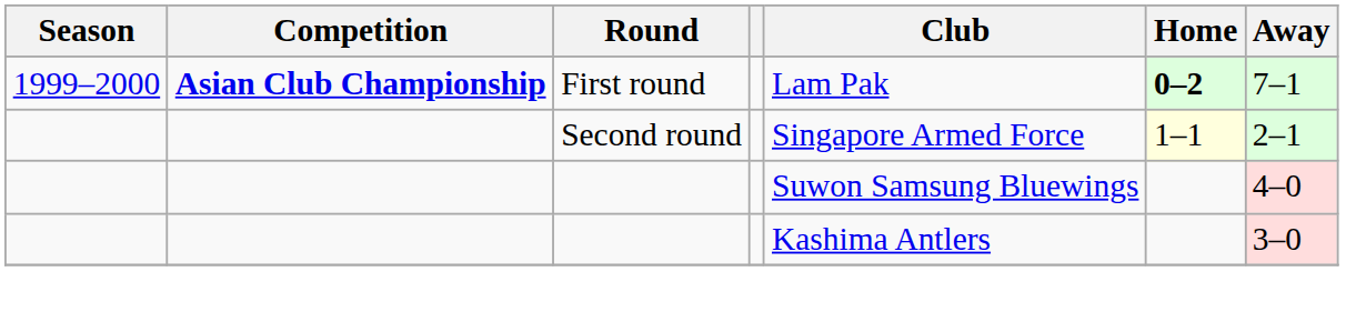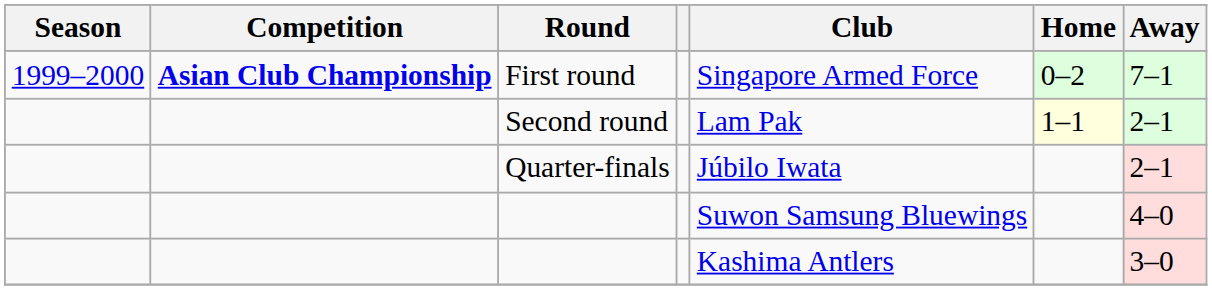 <table class="wikitable">
 <tr>
 <th>Season</th>
 <th>Competition</th>
 <th>Round</th>
 <th></th>
 <th>Club</th>
 <th>Home</th>
 <th>Away</th>
 </tr>
 <tr>
 <td><a href='#'>1999–2000</a></td>
 <td><strong><a href='#'>Asian Club Championship</a></strong></td>
 <td>First round</td>
 <td></td>
-<td><a href='#'>Lam Pak</a></td>
-<td style="background:#dfd;"><strong>0–2</strong></td>
+<td><a href='#'>Singapore Armed Force</a></td>
+<td style="background:#dfd;">0–2</td>
 <td style="background:#dfd;">7–1</td>
 </tr>
 <tr>
 <td></td>
 <td></td>
 <td>Second round</td>
 <td></td>
-<td><a href='#'>Singapore Armed Force</a></td>
+<td><a href='#'>Lam Pak</a></td>
 <td style="background:#ffd;">1–1</td>
 <td style="background:#dfd;">2–1</td>
+</tr>
+<tr>
+<td></td>
+<td></td>
+<td>Quarter-finals</td>
+<td></td>
+<td><a href='#'>Júbilo Iwata</a></td>
+<td></td>
+<td style="background:#fdd;">2–1</td>
 </tr>
 <tr>
 <td></td>
 <td></td>
 <td></td>
 <td></td>
 <td><a href='#'>Suwon Samsung Bluewings</a></td>
 <td></td>
 <td style="background:#fdd;">4–0</td>
 </tr>
 <tr>
 <td></td>
 <td></td>
 <td></td>
 <td></td>
 <td><a href='#'>Kashima Antlers</a></td>
 <td></td>
 <td style="background:#fdd;">3–0</td>
 </tr>
 <tr>
 </tr>
 </table>
